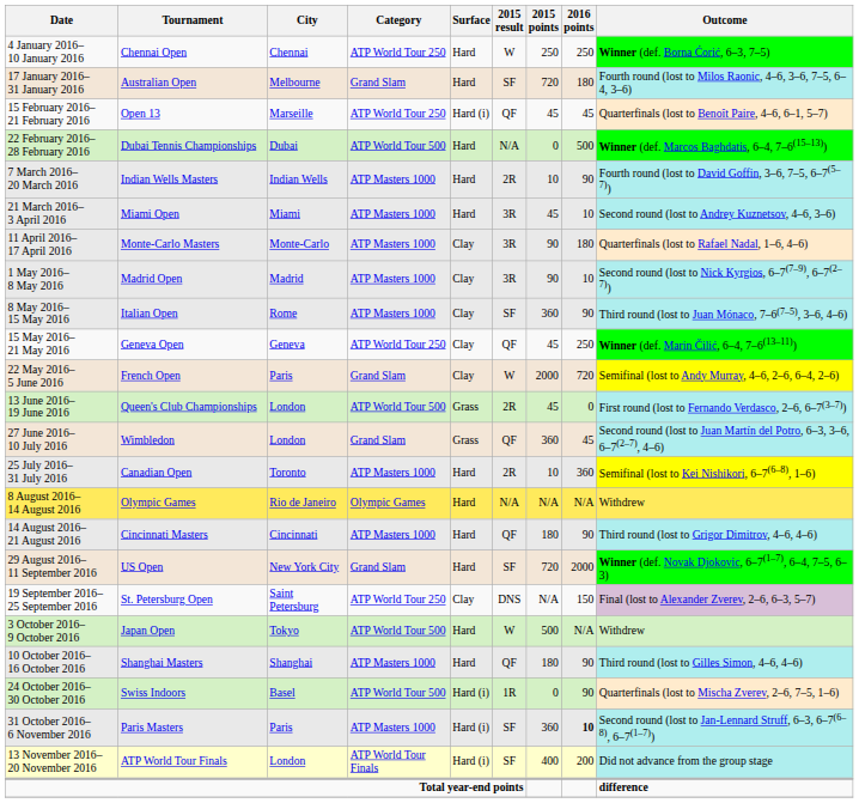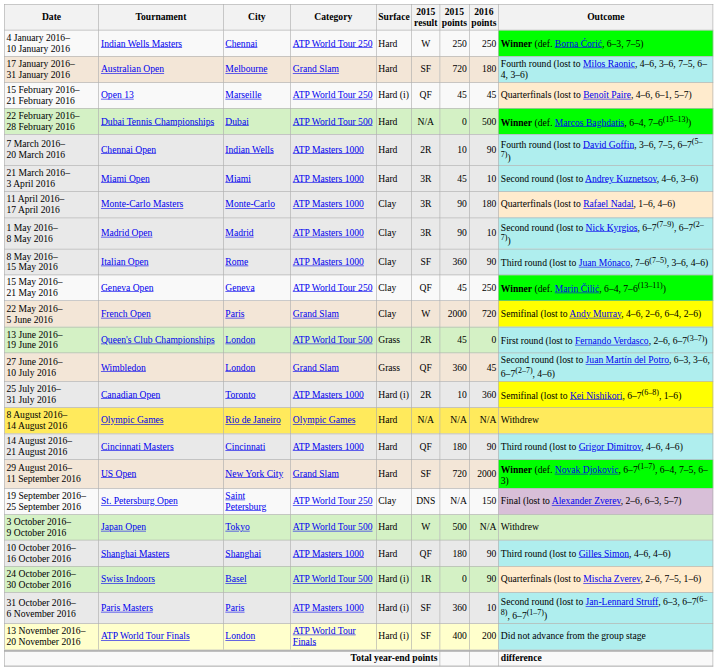 <table class="wikitable">
 <tr>
 <th width=150>Date</th>
 <th width=200>Tournament</th>
 <th width=105>City</th>
 <th width=135>Category</th>
 <th width=40>Surface</th>
 <th width=35>2015 result</th>
 <th width=35>2015 points</th>
 <th width=35>2016 points</th>
 <th width=350>Outcome</th>
 </tr>
 <tr>
 <td>4 January 2016–<br>10 January 2016</td>
-<td><a href='#'>Chennai Open</a></td>
+<td><a href='#'>Indian Wells Masters</a></td>
 <td><a href='#'>Chennai</a></td>
 <td><a href='#'>ATP World Tour 250</a></td>
 <td>Hard</td>
 <td align=center>W</td>
 <td align=right>250</td>
 <td align=right>250</td>
 <td style="background:lime;"><strong>Winner</strong> (def. <a href='#'>Borna Ćorić</a>, 6–3, 7–5)</td>
 </tr>
 <tr style="background:#F3E6D7;">
 <td>17 January 2016–<br>31 January 2016</td>
 <td><a href='#'>Australian Open</a></td>
 <td><a href='#'>Melbourne</a></td>
 <td><a href='#'>Grand Slam</a></td>
 <td>Hard</td>
 <td align=center>SF</td>
 <td align=right>720</td>
 <td align=right>180</td>
 <td style="background:#afeeee;">Fourth round (lost to <a href='#'>Milos Raonic</a>, 4–6, 3–6, 7–5, 6–4, 3–6)</td>
 </tr>
 <tr>
 <td>15 February 2016–<br>21 February 2016</td>
 <td><a href='#'>Open 13</a></td>
 <td><a href='#'>Marseille</a></td>
 <td><a href='#'>ATP World Tour 250</a></td>
 <td>Hard (i)</td>
 <td align=center>QF</td>
 <td align=right>45</td>
 <td align=right>45</td>
 <td style="background:#ffebcd;">Quarterfinals (lost to <a href='#'>Benoît Paire</a>, 4–6, 6–1, 5–7)</td>
 </tr>
 <tr style="background:#D4F1C5;">
 <td>22 February 2016–<br>28 February 2016</td>
 <td><a href='#'>Dubai Tennis Championships</a></td>
 <td><a href='#'>Dubai</a></td>
 <td><a href='#'>ATP World Tour 500</a></td>
 <td>Hard</td>
 <td align=center>N/A</td>
 <td align=right>0</td>
 <td align=right>500</td>
 <td style="background:lime;"><strong>Winner</strong> (def. <a href='#'>Marcos Baghdatis</a>, 6–4, 7–6<sup>(15–13)</sup>)</td>
 </tr>
 <tr style="background:#E9E9E9;">
 <td>7 March 2016–<br>20 March 2016</td>
-<td><a href='#'>Indian Wells Masters</a></td>
+<td><a href='#'>Chennai Open</a></td>
 <td><a href='#'>Indian Wells</a></td>
 <td><a href='#'>ATP Masters 1000</a></td>
 <td>Hard</td>
 <td align=center>2R</td>
 <td align=right>10</td>
 <td align=right>90</td>
 <td style="background:#afeeee;">Fourth round (lost to <a href='#'>David Goffin</a>, 3–6, 7–5, 6–7<sup>(5–7)</sup>)</td>
 </tr>
 <tr style="background:#E9E9E9;">
 <td>21 March 2016–<br>3 April 2016</td>
 <td><a href='#'>Miami Open</a></td>
 <td><a href='#'>Miami</a></td>
 <td><a href='#'>ATP Masters 1000</a></td>
 <td>Hard</td>
 <td align=center>3R</td>
 <td align=right>45</td>
 <td align=right>10</td>
 <td style="background:#afeeee;">Second round (lost to <a href='#'>Andrey Kuznetsov</a>, 4–6, 3–6)</td>
 </tr>
 <tr style="background:#E9E9E9;">
 <td>11 April 2016–<br>17 April 2016</td>
 <td><a href='#'>Monte-Carlo Masters</a></td>
 <td><a href='#'>Monte-Carlo</a></td>
 <td><a href='#'>ATP Masters 1000</a></td>
 <td>Clay</td>
 <td align=center>3R</td>
 <td align=right>90</td>
 <td align=right>180</td>
 <td style="background:#ffebcd;">Quarterfinals (lost to <a href='#'>Rafael Nadal</a>, 1–6, 4–6)</td>
 </tr>
 <tr style="background:#E9E9E9;">
 <td>1 May 2016–<br>8 May 2016</td>
 <td><a href='#'>Madrid Open</a></td>
 <td><a href='#'>Madrid</a></td>
 <td><a href='#'>ATP Masters 1000</a></td>
 <td>Clay</td>
 <td align=center>3R</td>
 <td align=right>90</td>
 <td align=right>10</td>
 <td style="background:#afeeee;">Second round (lost to <a href='#'>Nick Kyrgios</a>, 6–7<sup>(7–9)</sup>, 6–7<sup>(2–7)</sup>)</td>
 </tr>
 <tr style="background:#E9E9E9;">
 <td>8 May 2016–<br>15 May 2016</td>
 <td><a href='#'>Italian Open</a></td>
 <td><a href='#'>Rome</a></td>
 <td><a href='#'>ATP Masters 1000</a></td>
 <td>Clay</td>
 <td align=center>SF</td>
 <td align=right>360</td>
 <td align=right>90</td>
 <td style="background:#afeeee;">Third round (lost to <a href='#'>Juan Mónaco</a>, 7–6<sup>(7–5)</sup>, 3–6, 4–6)</td>
 </tr>
 <tr>
 <td>15 May 2016–<br>21 May 2016</td>
 <td><a href='#'>Geneva Open</a></td>
 <td><a href='#'>Geneva</a></td>
 <td><a href='#'>ATP World Tour 250</a></td>
 <td>Clay</td>
 <td align=center>QF</td>
 <td align=right>45</td>
 <td align=right>250</td>
 <td style="background:lime;"><strong>Winner</strong> (def. <a href='#'>Marin Čilić</a>, 6–4, 7–6<sup>(13–11)</sup>)</td>
 </tr>
 <tr style="background:#F3E6D7;">
 <td>22 May 2016–<br>5 June 2016</td>
 <td><a href='#'>French Open</a></td>
 <td><a href='#'>Paris</a></td>
 <td><a href='#'>Grand Slam</a></td>
 <td>Clay</td>
 <td align=center>W</td>
 <td align=right>2000</td>
 <td align=right>720</td>
 <td style="background:yellow;">Semifinal (lost to <a href='#'>Andy Murray</a>, 4–6, 2–6, 6–4, 2–6)</td>
 </tr>
 <tr style="background:#D4F1C5;">
 <td>13 June 2016–<br>19 June 2016</td>
 <td><a href='#'>Queen's Club Championships</a></td>
 <td><a href='#'>London</a></td>
 <td><a href='#'>ATP World Tour 500</a></td>
 <td>Grass</td>
 <td align=center>2R</td>
 <td align=right>45</td>
 <td align=right>0</td>
 <td style="background:#afeeee;">First round (lost to <a href='#'>Fernando Verdasco</a>, 2–6, 6–7<sup>(3–7)</sup>)</td>
 </tr>
 <tr style="background:#F3E6D7;">
 <td>27 June 2016–<br>10 July 2016</td>
 <td><a href='#'>Wimbledon</a></td>
 <td><a href='#'>London</a></td>
 <td><a href='#'>Grand Slam</a></td>
 <td>Grass</td>
 <td align=center>QF</td>
 <td align=right>360</td>
 <td align=right>45</td>
 <td style="background:#afeeee;">Second round (lost to <a href='#'>Juan Martín del Potro</a>, 6–3, 3–6, 6–7<sup>(2–7)</sup>, 4–6)</td>
 </tr>
 <tr style="background:#E9E9E9;">
 <td>25 July 2016–<br>31 July 2016</td>
 <td><a href='#'>Canadian Open</a></td>
 <td><a href='#'>Toronto</a></td>
 <td><a href='#'>ATP Masters 1000</a></td>
-<td>Hard</td>
+<td>Hard (i)</td>
 <td align=center>2R</td>
 <td align=right>10</td>
 <td align=right>360</td>
 <td style="background:yellow;">Semifinal (lost to <a href='#'>Kei Nishikori</a>, 6–7<sup>(6–8)</sup>, 1–6)</td>
 </tr>
 <tr style="background:#ffea5c;">
 <td>8 August 2016–<br>14 August 2016</td>
 <td><a href='#'>Olympic Games</a></td>
 <td><a href='#'>Rio de Janeiro</a></td>
 <td><a href='#'>Olympic Games</a></td>
 <td>Hard</td>
 <td align=center>N/A</td>
 <td align=right>N/A</td>
 <td align=right>N/A</td>
 <td>Withdrew</td>
 </tr>
 <tr style="background:#E9E9E9;">
 <td>14 August 2016–<br>21 August 2016</td>
 <td><a href='#'>Cincinnati Masters</a></td>
 <td><a href='#'>Cincinnati</a></td>
 <td><a href='#'>ATP Masters 1000</a></td>
 <td>Hard</td>
 <td align=center>QF</td>
 <td align=right>180</td>
 <td align=right>90</td>
 <td style="background:#afeeee;">Third round (lost to <a href='#'>Grigor Dimitrov</a>, 4–6, 4–6)</td>
 </tr>
 <tr style="background:#F3E6D7;">
 <td>29 August 2016–<br>11 September 2016</td>
 <td><a href='#'>US Open</a></td>
 <td><a href='#'>New York City</a></td>
 <td><a href='#'>Grand Slam</a></td>
 <td>Hard</td>
 <td align=center>SF</td>
 <td align=right>720</td>
 <td align=right>2000</td>
 <td style="background:lime;"><strong>Winner</strong> (def. <a href='#'>Novak Djokovic</a>, 6–7<sup>(1–7)</sup>, 6–4, 7–5, 6–3)</td>
 </tr>
 <tr>
 <td>19 September 2016–<br>25 September 2016</td>
 <td><a href='#'>St. Petersburg Open</a></td>
 <td><a href='#'>Saint Petersburg</a></td>
 <td><a href='#'>ATP World Tour 250</a></td>
 <td>Clay</td>
 <td align=center>DNS</td>
 <td align=right>N/A</td>
 <td align=right>150</td>
 <td style="background:thistle;">Final (lost to <a href='#'>Alexander Zverev</a>, 2–6, 6–3, 5–7)</td>
 </tr>
 <tr style="background:#D4F1C5;">
 <td>3 October 2016–<br>9 October 2016</td>
 <td><a href='#'>Japan Open</a></td>
 <td><a href='#'>Tokyo</a></td>
 <td><a href='#'>ATP World Tour 500</a></td>
 <td>Hard</td>
 <td align=center>W</td>
 <td align=right>500</td>
 <td align=right>N/A</td>
 <td>Withdrew</td>
 </tr>
 <tr style="background:#E9E9E9;">
 <td>10 October 2016–<br>16 October 2016</td>
 <td><a href='#'>Shanghai Masters</a></td>
 <td><a href='#'>Shanghai</a></td>
 <td><a href='#'>ATP Masters 1000</a></td>
 <td>Hard</td>
 <td align=center>QF</td>
 <td align=right>180</td>
 <td align=right>90</td>
 <td style="background:#afeeee;">Third round (lost to <a href='#'>Gilles Simon</a>, 4–6, 4–6)</td>
 </tr>
 <tr style="background:#D4F1C5;">
 <td>24 October 2016–<br>30 October 2016</td>
 <td><a href='#'>Swiss Indoors</a></td>
 <td><a href='#'>Basel</a></td>
 <td><a href='#'>ATP World Tour 500</a></td>
 <td>Hard (i)</td>
 <td align=center>1R</td>
 <td align=right>0</td>
 <td align=right>90</td>
 <td style="background:#ffebcd;">Quarterfinals (lost to <a href='#'>Mischa Zverev</a>, 2–6, 7–5, 1–6)</td>
 </tr>
 <tr style="background:#E9E9E9;">
 <td>31 October 2016–<br>6 November 2016</td>
 <td><a href='#'>Paris Masters</a></td>
 <td><a href='#'>Paris</a></td>
 <td><a href='#'>ATP Masters 1000</a></td>
 <td>Hard (i)</td>
 <td align=center>SF</td>
 <td align=right>360</td>
-<td align=right><strong>10</strong></td>
+<td align=right>10</td>
 <td style="background:#afeeee;">Second round (lost to <a href='#'>Jan-Lennard Struff</a>, 6–3, 6–7<sup>(6–8)</sup>, 6–7<sup>(1–7)</sup>)</td>
 </tr>
 <tr style="background:#FFFFCC;">
 <td>13 November 2016–<br>20 November 2016</td>
 <td><a href='#'>ATP World Tour Finals</a></td>
 <td><a href='#'>London</a></td>
 <td><a href='#'>ATP World Tour Finals</a></td>
 <td>Hard (i)</td>
 <td align=center>SF</td>
 <td align=right>400</td>
 <td align=right>200</td>
 <td style="background:#afeeee;">Did not advance from the group stage</td>
 </tr>
 <tr style="border-top:4px solid silver;">
 </tr>
 <tr>
 <td colspan=6 align=right><strong>Total year-end points</strong></td>
 <td align=right></td>
 <td align=right></td>
 <td>  <strong>difference</strong></td>
 </tr>
 <tr>
 </tr>
 </table>
